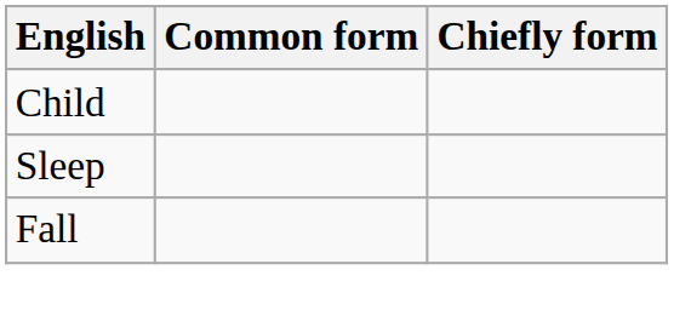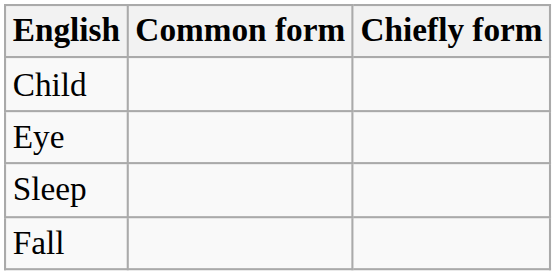 <table class="wikitable">
 <tr>
 <th>English</th>
 <th>Common form</th>
 <th>Chiefly form</th>
 </tr>
 <tr>
 <td>Child</td>
+<td></td>
+<td></td>
+</tr>
+<tr>
+<td>Eye</td>
 <td></td>
 <td></td>
 </tr>
 <tr>
 <td>Sleep</td>
 <td></td>
 <td></td>
 </tr>
 <tr>
 <td>Fall</td>
 <td></td>
 <td></td>
 </tr>
 </table>
